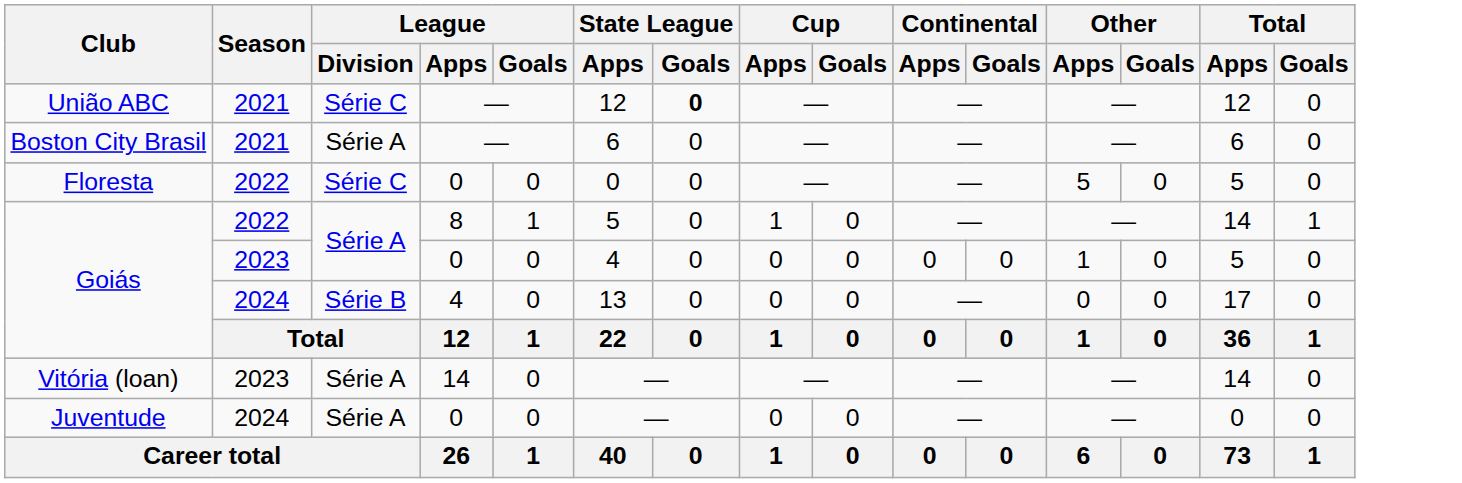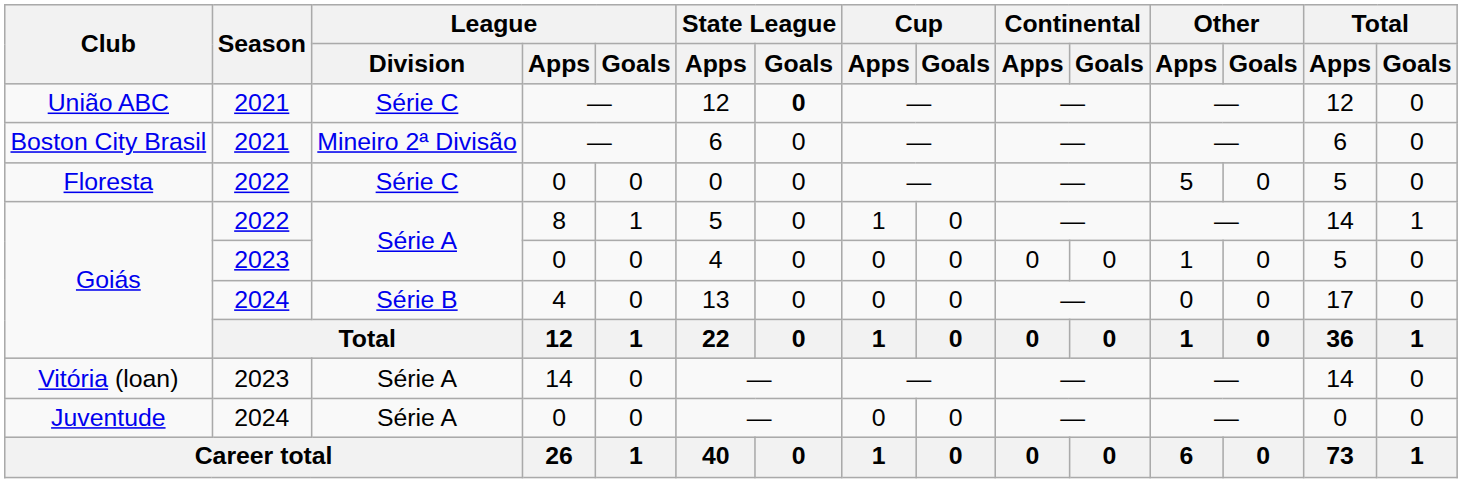 <table class="wikitable" style="text-align: center;">
 <tr>
 <th rowspan="2">Club</th>
 <th rowspan="2">Season</th>
 <th colspan="3">League</th>
 <th colspan="2">State League</th>
 <th colspan="2">Cup</th>
 <th colspan="2">Continental</th>
 <th colspan="2">Other</th>
 <th colspan="2">Total</th>
 </tr>
 <tr>
 <th>Division</th>
 <th>Apps</th>
 <th>Goals</th>
 <th>Apps</th>
 <th>Goals</th>
 <th>Apps</th>
 <th>Goals</th>
 <th>Apps</th>
 <th>Goals</th>
 <th>Apps</th>
 <th>Goals</th>
 <th>Apps</th>
 <th>Goals</th>
 </tr>
 <tr>
 <td valign="center"><a href='#'>União ABC</a></td>
 <td><a href='#'>2021</a></td>
 <td><a href='#'>Série C</a></td>
 <td colspan="2">—</td>
 <td>12</td>
 <td><strong>0</strong></td>
 <td colspan="2">—</td>
 <td colspan="2">—</td>
 <td colspan="2">—</td>
 <td>12</td>
 <td>0</td>
 </tr>
 <tr>
 <td valign="center"><a href='#'>Boston City Brasil</a></td>
 <td><a href='#'>2021</a></td>
-<td>Série A</td>
+<td><a href='#'>Mineiro 2ª Divisão</a></td>
 <td colspan="2">—</td>
 <td>6</td>
 <td>0</td>
 <td colspan="2">—</td>
 <td colspan="2">—</td>
 <td colspan="2">—</td>
 <td>6</td>
 <td>0</td>
 </tr>
 <tr>
 <td valign="center"><a href='#'>Floresta</a></td>
 <td><a href='#'>2022</a></td>
 <td><a href='#'>Série C</a></td>
 <td>0</td>
 <td>0</td>
 <td>0</td>
 <td>0</td>
 <td colspan="2">—</td>
 <td colspan="2">—</td>
 <td>5</td>
 <td>0</td>
 <td>5</td>
 <td>0</td>
 </tr>
 <tr>
 <td rowspan="4" valign="center"><a href='#'>Goiás</a></td>
 <td><a href='#'>2022</a></td>
 <td rowspan="2"><a href='#'>Série A</a></td>
 <td>8</td>
 <td>1</td>
 <td>5</td>
 <td>0</td>
 <td>1</td>
 <td>0</td>
 <td colspan="2">—</td>
 <td colspan="2">—</td>
 <td>14</td>
 <td>1</td>
 </tr>
 <tr>
 <td><a href='#'>2023</a></td>
 <td>0</td>
 <td>0</td>
 <td>4</td>
 <td>0</td>
 <td>0</td>
 <td>0</td>
 <td>0</td>
 <td>0</td>
 <td>1</td>
 <td>0</td>
 <td>5</td>
 <td>0</td>
 </tr>
 <tr>
 <td><a href='#'>2024</a></td>
 <td><a href='#'>Série B</a></td>
 <td>4</td>
 <td>0</td>
 <td>13</td>
 <td>0</td>
 <td>0</td>
 <td>0</td>
 <td colspan="2">—</td>
 <td>0</td>
 <td>0</td>
 <td>17</td>
 <td>0</td>
 </tr>
 <tr>
 <th colspan="2">Total</th>
 <th>12</th>
 <th>1</th>
 <th>22</th>
 <th>0</th>
 <th>1</th>
 <th>0</th>
 <th>0</th>
 <th>0</th>
 <th>1</th>
 <th>0</th>
 <th>36</th>
 <th>1</th>
 </tr>
 <tr>
 <td valign="center"><a href='#'>Vitória</a> (loan)</td>
 <td>2023</td>
 <td>Série A</td>
 <td>14</td>
 <td>0</td>
 <td colspan="2">—</td>
 <td colspan="2">—</td>
 <td colspan="2">—</td>
 <td colspan="2">—</td>
 <td>14</td>
 <td>0</td>
 </tr>
 <tr>
 <td valign="center"><a href='#'>Juventude</a></td>
 <td>2024</td>
 <td>Série A</td>
 <td>0</td>
 <td>0</td>
 <td colspan="2">—</td>
 <td>0</td>
 <td>0</td>
 <td colspan="2">—</td>
 <td colspan="2">—</td>
 <td>0</td>
 <td>0</td>
 </tr>
 <tr>
 <th colspan="3"><strong>Career total</strong></th>
 <th>26</th>
 <th>1</th>
 <th>40</th>
 <th>0</th>
 <th>1</th>
 <th>0</th>
 <th>0</th>
 <th>0</th>
 <th>6</th>
 <th>0</th>
 <th>73</th>
 <th>1</th>
 </tr>
 </table>
